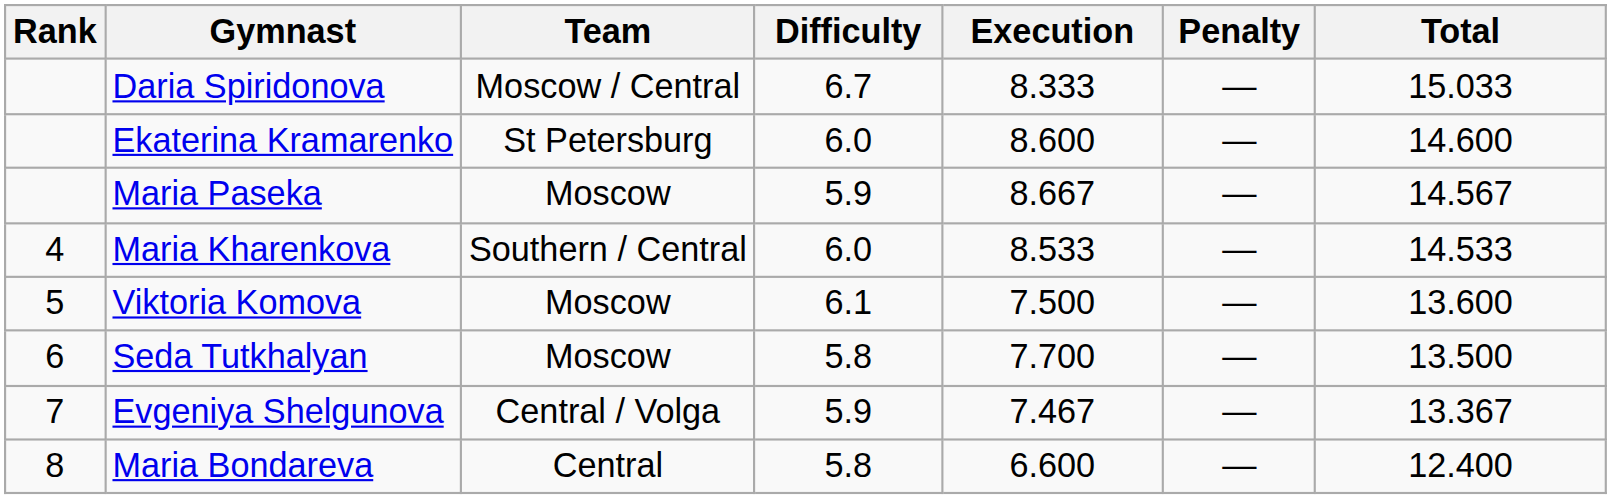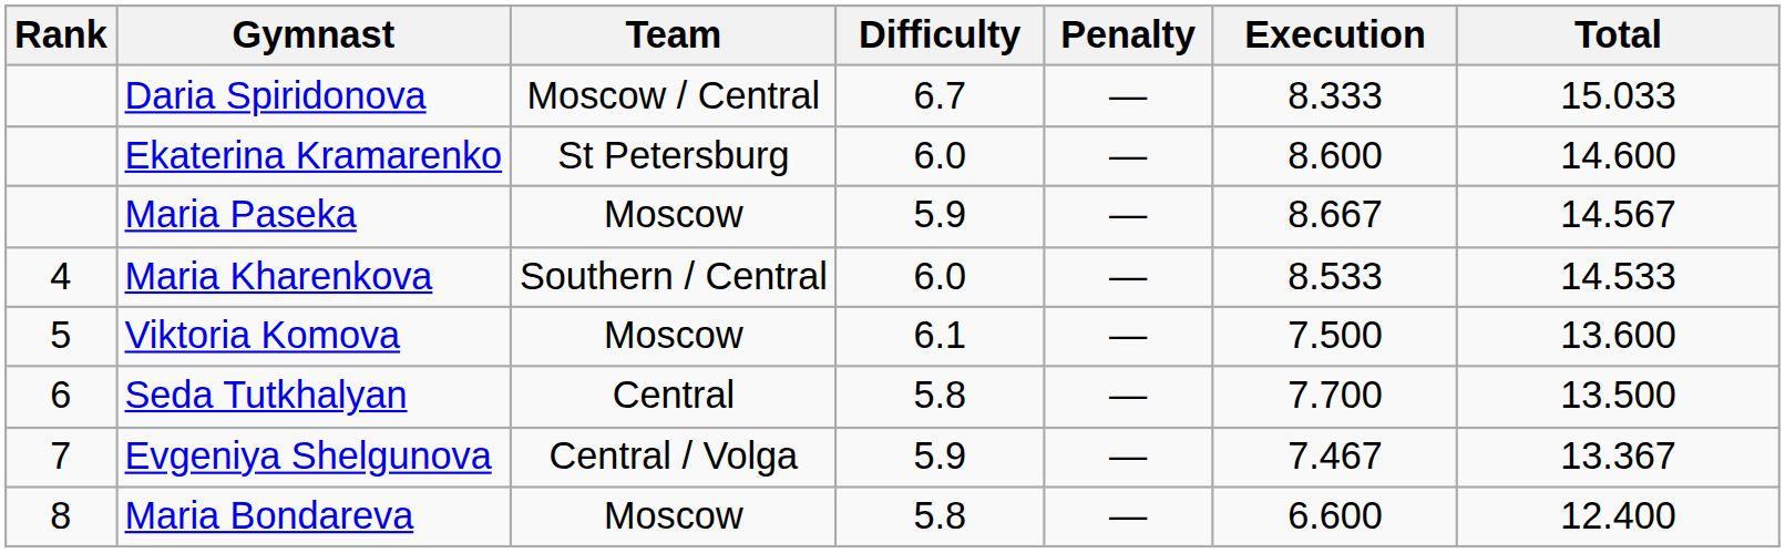 <table class="wikitable" style="text-align:center">
 <tr>
 <th>Rank</th>
 <th>Gymnast</th>
 <th>Team</th>
 <th style="width:5em">Difficulty</th>
+<th style="width:4em">Penalty</th>
 <th style="width:6em">Execution</th>
-<th style="width:4em">Penalty</th>
 <th style="width:8em">Total</th>
 </tr>
 <tr>
 <td></td>
 <td align=left><a href='#'>Daria Spiridonova</a></td>
 <td>Moscow / Central</td>
 <td>6.7</td>
+<td>—</td>
 <td>8.333</td>
-<td>—</td>
 <td>15.033</td>
 </tr>
 <tr>
 <td></td>
 <td align=left><a href='#'>Ekaterina Kramarenko</a></td>
 <td>St Petersburg</td>
 <td>6.0</td>
+<td>—</td>
 <td>8.600</td>
-<td>—</td>
 <td>14.600</td>
 </tr>
 <tr>
 <td></td>
 <td align=left><a href='#'>Maria Paseka</a></td>
 <td>Moscow</td>
 <td>5.9</td>
+<td>—</td>
 <td>8.667</td>
-<td>—</td>
 <td>14.567</td>
 </tr>
 <tr>
 <td>4</td>
 <td align=left><a href='#'>Maria Kharenkova</a></td>
 <td>Southern / Central</td>
 <td>6.0</td>
+<td>—</td>
 <td>8.533</td>
-<td>—</td>
 <td>14.533</td>
 </tr>
 <tr>
 <td>5</td>
 <td align=left><a href='#'>Viktoria Komova</a></td>
 <td>Moscow</td>
 <td>6.1</td>
+<td>—</td>
 <td>7.500</td>
-<td>—</td>
 <td>13.600</td>
 </tr>
 <tr>
 <td>6</td>
 <td align=left><a href='#'>Seda Tutkhalyan</a></td>
-<td>Moscow</td>
+<td>Central</td>
 <td>5.8</td>
+<td>—</td>
 <td>7.700</td>
-<td>—</td>
 <td>13.500</td>
 </tr>
 <tr>
 <td>7</td>
 <td align=left><a href='#'>Evgeniya Shelgunova</a></td>
 <td>Central / Volga</td>
 <td>5.9</td>
+<td>—</td>
 <td>7.467</td>
-<td>—</td>
 <td>13.367</td>
 </tr>
 <tr>
 <td>8</td>
 <td align=left><a href='#'>Maria Bondareva</a></td>
-<td>Central</td>
+<td>Moscow</td>
 <td>5.8</td>
+<td>—</td>
 <td>6.600</td>
-<td>—</td>
 <td>12.400</td>
 </tr>
 </table>
